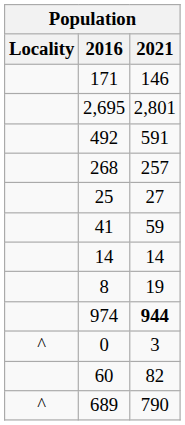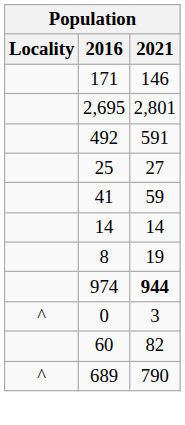 <table class="wikitable" style="text-align:center;">
 <tr>
 <th colspan="3" style="text-align:center;  font-weight:bold">Population</th>
 </tr>
 <tr>
 <th style="text-align:center; background:  font-weight:bold">Locality</th>
 <th style="text-align:center; background:  font-weight:bold"><strong>2016</strong></th>
 <th style="text-align:center; background:  font-weight:bold"><strong>2021</strong></th>
 </tr>
 <tr>
 <td></td>
 <td>171</td>
 <td>146</td>
 </tr>
 <tr>
 <td></td>
 <td>2,695</td>
 <td>2,801</td>
 </tr>
 <tr>
 <td></td>
 <td>492</td>
 <td>591</td>
-</tr>
-<tr>
-<td></td>
-<td>268</td>
-<td>257</td>
 </tr>
 <tr>
 <td></td>
 <td>25</td>
 <td>27</td>
 </tr>
 <tr>
 <td></td>
 <td>41</td>
 <td>59</td>
 </tr>
 <tr>
 <td></td>
 <td>14</td>
 <td>14</td>
 </tr>
 <tr>
 <td></td>
 <td>8</td>
 <td>19</td>
 </tr>
 <tr>
 <td></td>
 <td>974</td>
 <td><strong>944</strong></td>
 </tr>
 <tr>
 <td>^</td>
 <td>0</td>
 <td>3</td>
 </tr>
 <tr>
 <td></td>
 <td>60</td>
 <td>82</td>
 </tr>
 <tr>
 <td>^</td>
 <td>689</td>
 <td>790</td>
 </tr>
 </table>
